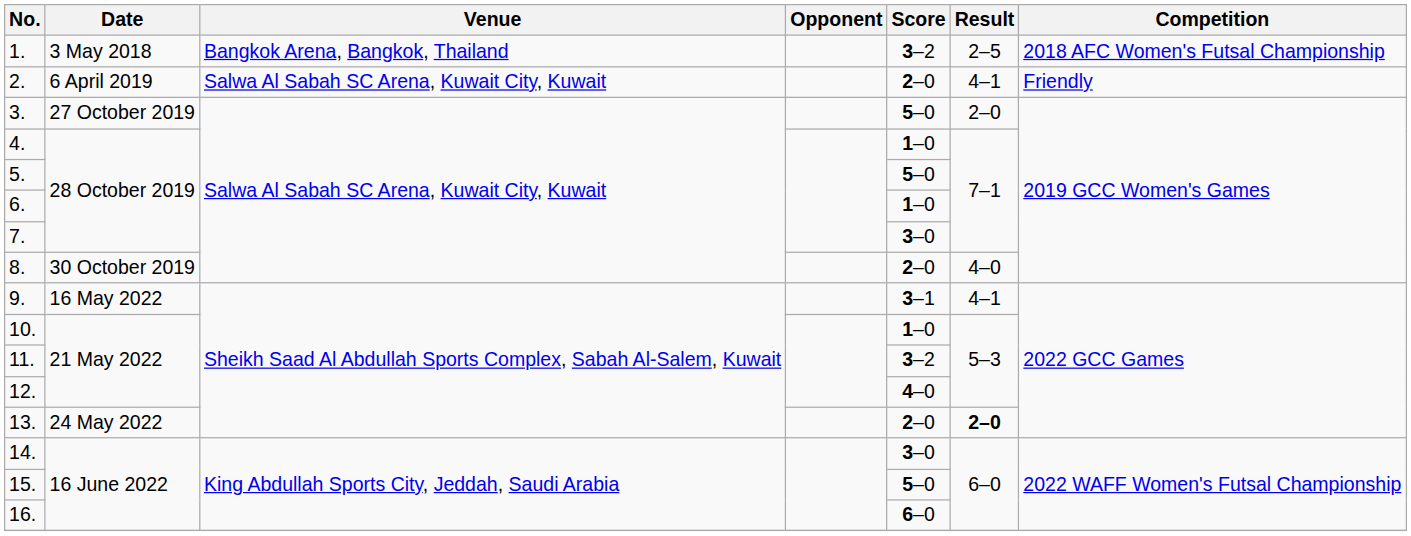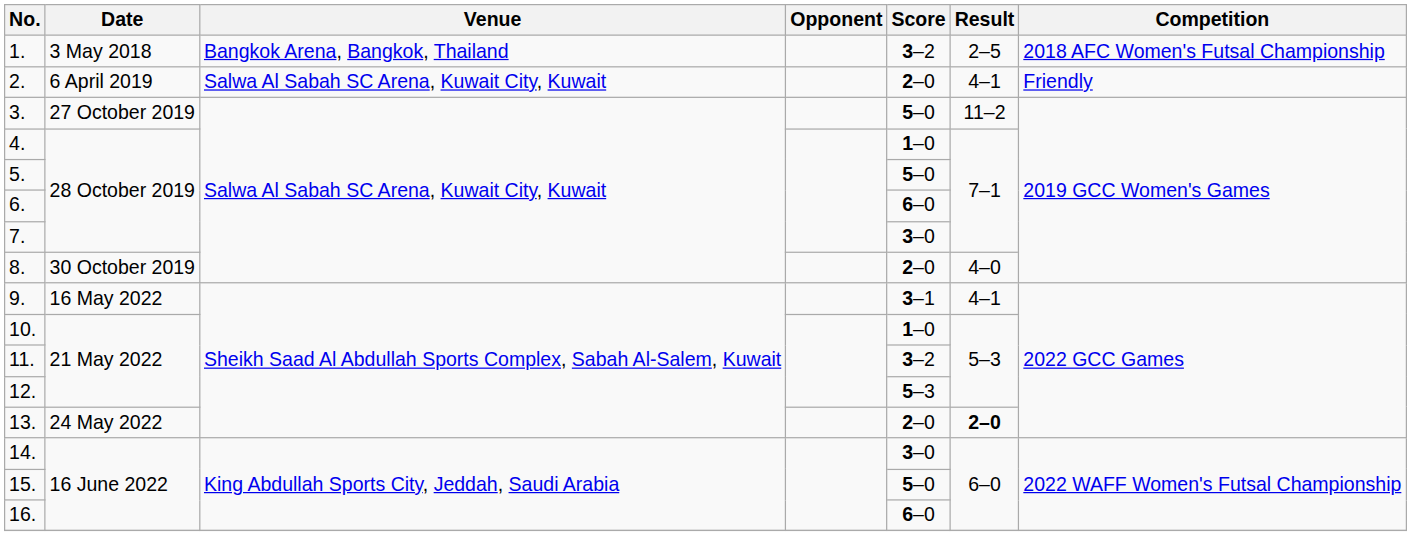 <table class="wikitable">
 <tr>
 <th>No.</th>
 <th>Date</th>
 <th>Venue</th>
 <th>Opponent</th>
 <th>Score</th>
 <th>Result</th>
 <th>Competition</th>
 </tr>
 <tr>
 <td>1.</td>
 <td>3 May 2018</td>
 <td><a href='#'>Bangkok Arena</a>, <a href='#'>Bangkok</a>, <a href='#'>Thailand</a></td>
 <td></td>
 <td align=center><strong>3</strong>–2</td>
 <td align=center>2–5</td>
 <td><a href='#'>2018 AFC Women's Futsal Championship</a></td>
 </tr>
 <tr>
 <td>2.</td>
 <td>6 April 2019</td>
 <td><a href='#'>Salwa Al Sabah SC Arena</a>, <a href='#'>Kuwait City</a>, <a href='#'>Kuwait</a></td>
 <td></td>
 <td align=center><strong>2</strong>–0</td>
 <td align=center>4–1</td>
 <td><a href='#'>Friendly</a></td>
 </tr>
 <tr>
 <td>3.</td>
 <td>27 October 2019</td>
 <td rowspan=6><a href='#'>Salwa Al Sabah SC Arena</a>, <a href='#'>Kuwait City</a>, <a href='#'>Kuwait</a></td>
 <td></td>
 <td align=center><strong>5</strong>–0</td>
-<td align=center>2–0</td>
+<td align=center>11–2</td>
 <td rowspan=6><a href='#'>2019 GCC Women's Games</a></td>
 </tr>
 <tr>
 <td>4.</td>
 <td rowspan=4>28 October 2019</td>
 <td rowspan=4></td>
 <td align=center><strong>1</strong>–0</td>
 <td rowspan=4 align=center>7–1</td>
 </tr>
 <tr>
 <td>5.</td>
 <td align=center><strong>5</strong>–0</td>
 </tr>
 <tr>
 <td>6.</td>
-<td align=center><strong>1</strong>–0</td>
+<td align=center><strong>6</strong>–0</td>
 </tr>
 <tr>
 <td>7.</td>
 <td align=center><strong>3</strong>–0</td>
 </tr>
 <tr>
 <td>8.</td>
 <td>30 October 2019</td>
 <td></td>
 <td align=center><strong>2</strong>–0</td>
 <td align=center>4–0</td>
 </tr>
 <tr>
 <td>9.</td>
 <td>16 May 2022</td>
 <td rowspan=5><a href='#'>Sheikh Saad Al Abdullah Sports Complex</a>, <a href='#'>Sabah Al-Salem</a>, <a href='#'>Kuwait</a></td>
 <td></td>
 <td align=center><strong>3</strong>–1</td>
 <td align=center>4–1</td>
 <td rowspan=5><a href='#'>2022 GCC Games</a></td>
 </tr>
 <tr>
 <td>10.</td>
 <td rowspan=3>21 May 2022</td>
 <td rowspan=3></td>
 <td align=center><strong>1</strong>–0</td>
 <td rowspan=3 align=center>5–3</td>
 </tr>
 <tr>
 <td>11.</td>
 <td align=center><strong>3</strong>–2</td>
 </tr>
 <tr>
 <td>12.</td>
-<td align=center><strong>4</strong>–0</td>
+<td align=center><strong>5</strong>–3</td>
 </tr>
 <tr>
 <td>13.</td>
 <td>24 May 2022</td>
 <td></td>
 <td align=center><strong>2</strong>–0</td>
 <td align=center><strong>2–0</strong></td>
 </tr>
 <tr>
 <td>14.</td>
 <td rowspan=3>16 June 2022</td>
 <td rowspan=3><a href='#'>King Abdullah Sports City</a>, <a href='#'>Jeddah</a>, <a href='#'>Saudi Arabia</a></td>
 <td rowspan=3></td>
 <td align=center><strong>3</strong>–0</td>
 <td rowspan=3 align=center>6–0</td>
 <td rowspan=3><a href='#'>2022 WAFF Women's Futsal Championship</a></td>
 </tr>
 <tr>
 <td>15.</td>
 <td align=center><strong>5</strong>–0</td>
 </tr>
 <tr>
 <td>16.</td>
 <td align=center><strong>6</strong>–0</td>
 </tr>
 <tr>
 </tr>
 </table>
